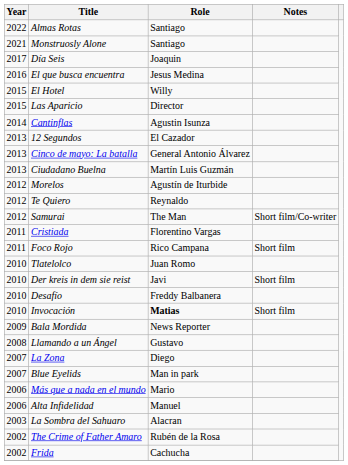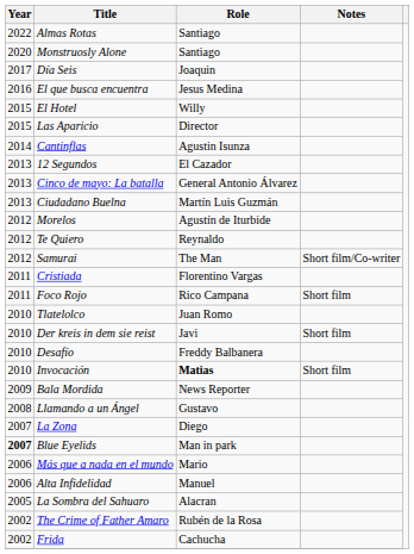 <table class="wikitable sortable">
 <tr>
 <th>Year</th>
 <th>Title</th>
 <th>Role</th>
 <th>Notes</th>
 <th></th>
 </tr>
 <tr>
 <td>2022</td>
 <td><em>Almas Rotas</em></td>
 <td>Santiago</td>
 <td></td>
 </tr>
 <tr>
-<td>2021</td>
+<td>2020</td>
 <td><em>Monstruosly Alone</em></td>
 <td>Santiago</td>
 <td></td>
 </tr>
 <tr>
 <td>2017</td>
 <td><em>Día Seis</em></td>
 <td>Joaquin</td>
 <td></td>
 </tr>
 <tr>
 <td>2016</td>
 <td><em>El que busca encuentra</em></td>
 <td>Jesus Medina</td>
 <td></td>
 </tr>
 <tr>
 <td>2015</td>
 <td><em>El Hotel </em></td>
 <td>Willy</td>
 <td></td>
 </tr>
 <tr>
 <td>2015</td>
 <td><em>Las Aparicio</em></td>
 <td>Director</td>
 <td></td>
 </tr>
 <tr>
 <td>2014</td>
 <td><em><a href='#'>Cantinflas</a></em></td>
 <td>Agustin Isunza</td>
 <td></td>
 </tr>
 <tr>
 <td>2013</td>
 <td><em>12 Segundos</em></td>
 <td>El Cazador</td>
 <td></td>
 </tr>
 <tr>
 <td>2013</td>
 <td><em><a href='#'>Cinco de mayo: La batalla</a></em></td>
 <td>General Antonio Álvarez</td>
 <td></td>
 </tr>
 <tr>
 <td>2013</td>
 <td><em>Ciudadano Buelna</em></td>
 <td>Martín Luis Guzmán</td>
 <td></td>
 </tr>
 <tr>
 <td>2012</td>
 <td><em>Morelos</em></td>
 <td>Agustín de Iturbide</td>
 <td></td>
 </tr>
 <tr>
 <td>2012</td>
 <td><em>Te Quiero</em></td>
 <td>Reynaldo</td>
 <td></td>
 </tr>
 <tr>
 <td>2012</td>
 <td><em>Samurai</em></td>
 <td>The Man</td>
 <td>Short film/Co-writer</td>
 </tr>
 <tr>
 <td>2011</td>
 <td><em><a href='#'>Cristiada</a></em></td>
 <td>Florentino Vargas</td>
 <td></td>
 </tr>
 <tr>
 <td>2011</td>
 <td><em>Foco Rojo</em></td>
 <td>Rico Campana</td>
 <td>Short film</td>
 </tr>
 <tr>
 <td>2010</td>
 <td><em>Tlatelolco</em></td>
 <td>Juan Romo</td>
 <td></td>
 </tr>
 <tr>
 <td>2010</td>
 <td><em>Der kreis in dem sie reist</em></td>
 <td>Javi</td>
 <td>Short film</td>
 </tr>
 <tr>
 <td>2010</td>
 <td><em>Desafío</em></td>
 <td>Freddy Balbanera</td>
 <td></td>
 </tr>
 <tr>
 <td>2010</td>
 <td><em>Invocación</em></td>
 <td><strong>Matias</strong></td>
 <td>Short film</td>
 </tr>
 <tr>
 <td>2009</td>
 <td><em>Bala Mordida</em></td>
 <td>News Reporter</td>
 <td></td>
 </tr>
 <tr>
 <td>2008</td>
 <td><em>Llamando a un Ángel</em></td>
 <td>Gustavo</td>
 <td></td>
 </tr>
 <tr>
 <td>2007</td>
 <td><em><a href='#'>La Zona</a></em></td>
 <td>Diego</td>
 <td></td>
 </tr>
 <tr>
-<td>2007</td>
+<td><strong>2007</strong></td>
 <td><em>Blue Eyelids</em></td>
 <td>Man in park</td>
 <td></td>
 </tr>
 <tr>
 <td>2006</td>
 <td><em><a href='#'>Más que a nada en el mundo</a></em></td>
 <td>Mario</td>
 <td></td>
 </tr>
 <tr>
 <td>2006</td>
 <td><em>Alta Infidelidad</em></td>
 <td>Manuel</td>
 <td></td>
 </tr>
 <tr>
-<td>2003</td>
+<td>2005</td>
 <td><em>La Sombra del Sahuaro</em></td>
 <td>Alacran</td>
 <td></td>
 </tr>
 <tr>
 <td>2002</td>
 <td><em><a href='#'>The Crime of Father Amaro</a></em></td>
 <td>Rubén de la Rosa</td>
 <td></td>
 </tr>
 <tr>
 <td>2002</td>
 <td><em><a href='#'>Frida</a></em></td>
 <td>Cachucha</td>
 <td></td>
 </tr>
 <tr>
 </tr>
 </table>
